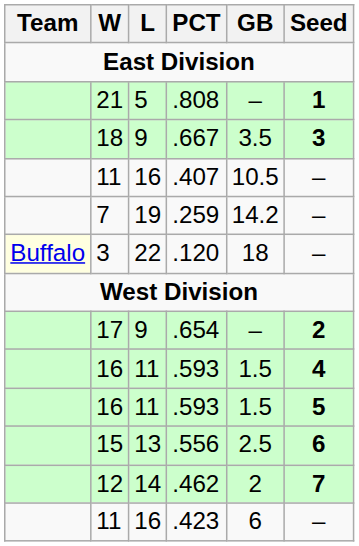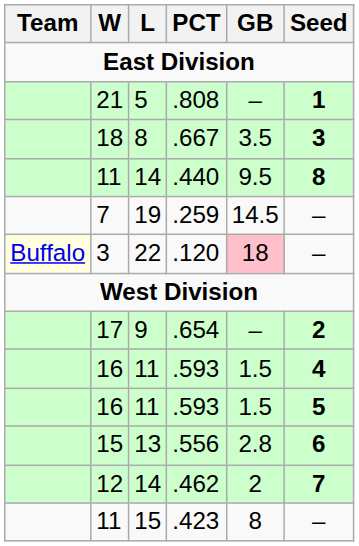 <table class=wikitable>
 <tr>
 <th>Team</th>
 <th>W</th>
 <th>L</th>
 <th>PCT</th>
 <th>GB</th>
 <th>Seed</th>
 </tr>
 <tr>
 <td colspan=6 style="text-align:center;"><strong>East Division</strong></td>
 </tr>
 <tr bgcolor=#ccffcc>
 <td></td>
 <td>21</td>
 <td>5</td>
 <td>.808</td>
 <td style="text-align:center;">–</td>
 <td style="text-align:center;"><strong>1</strong></td>
 </tr>
 <tr bgcolor=#ccffcc>
 <td></td>
 <td>18</td>
-<td>9</td>
+<td>8</td>
 <td>.667</td>
 <td style="text-align:center;">3.5</td>
 <td style="text-align:center;"><strong>3</strong></td>
 </tr>
-<tr>
+<tr bgcolor=#ccffcc>
 <td></td>
 <td>11</td>
-<td>16</td>
-<td>.407</td>
-<td style="text-align:center;">10.5</td>
-<td style="text-align:center;">–</td>
+<td>14</td>
+<td>.440</td>
+<td style="text-align:center;">9.5</td>
+<td style="text-align:center;"><strong>8</strong></td>
 </tr>
 <tr>
 <td></td>
 <td>7</td>
 <td>19</td>
 <td>.259</td>
-<td style="text-align:center;">14.2</td>
+<td style="text-align:center;">14.5</td>
 <td style="text-align:center;">–</td>
 </tr>
 <tr>
 <td style="background: lightyellow;"><a href='#'>Buffalo</a></td>
 <td>3</td>
 <td>22</td>
 <td>.120</td>
-<td style="text-align:center;">18</td>
+<td style="background: pink; text-align:center;">18</td>
 <td style="text-align:center;">–</td>
 </tr>
 <tr>
 <td colspan=6 style="text-align:center;"><strong>West Division</strong></td>
 </tr>
 <tr bgcolor=#ccffcc>
 <td></td>
 <td>17</td>
 <td>9</td>
 <td>.654</td>
 <td style="text-align:center;">–</td>
 <td style="text-align:center;"><strong>2</strong></td>
 </tr>
 <tr bgcolor=#ccffcc>
 <td></td>
 <td>16</td>
 <td>11</td>
 <td>.593</td>
 <td style="text-align:center;">1.5</td>
 <td style="text-align:center;"><strong>4</strong></td>
 </tr>
 <tr bgcolor=#ccffcc>
 <td></td>
 <td>16</td>
 <td>11</td>
 <td>.593</td>
 <td style="text-align:center;">1.5</td>
 <td style="text-align:center;"><strong>5</strong></td>
 </tr>
 <tr bgcolor=#ccffcc>
 <td></td>
 <td>15</td>
 <td>13</td>
 <td>.556</td>
-<td style="text-align:center;">2.5</td>
+<td style="text-align:center;">2.8</td>
 <td style="text-align:center;"><strong>6</strong></td>
 </tr>
 <tr bgcolor=#ccffcc>
 <td></td>
 <td>12</td>
 <td>14</td>
 <td>.462</td>
 <td style="text-align:center;">2</td>
 <td style="text-align:center;"><strong>7</strong></td>
 </tr>
 <tr>
 <td></td>
 <td>11</td>
-<td>16</td>
+<td>15</td>
 <td>.423</td>
-<td style="text-align:center;">6</td>
+<td style="text-align:center;">8</td>
 <td style="text-align:center;">–</td>
 </tr>
 </table>
